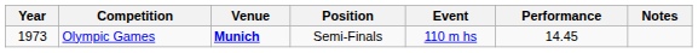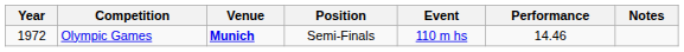 <table class="wikitable" width=60% style="font-size:90%; text-align:center;">
 <tr>
 <th>Year</th>
 <th>Competition</th>
 <th>Venue</th>
 <th>Position</th>
 <th>Event</th>
 <th>Performance</th>
 <th>Notes</th>
 </tr>
 <tr>
-<td>1973</td>
+<td>1972</td>
 <td align=left><a href='#'>Olympic Games</a></td>
 <td align=left><strong> <a href='#'>Munich</a></strong></td>
 <td>Semi-Finals</td>
 <td><a href='#'>110 m hs</a></td>
-<td>14.45</td>
+<td>14.46</td>
 <td></td>
 </tr>
 </table>
